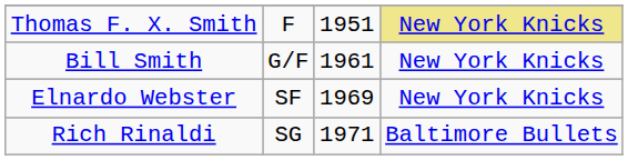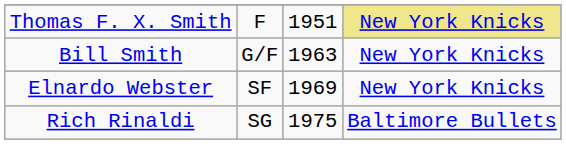 <table class="wikitable">
 <tr>
 </tr>
 <tr align="center">
 <td><a href='#'>Thomas F. X. Smith</a></td>
 <td>F</td>
 <td>1951</td>
 <td style="background: khaki;"><a href='#'>New York Knicks</a></td>
 </tr>
 <tr align="center">
 <td><a href='#'>Bill Smith</a></td>
 <td>G/F</td>
-<td>1961</td>
+<td>1963</td>
 <td><a href='#'>New York Knicks</a></td>
 </tr>
 <tr align="center">
 <td><a href='#'>Elnardo Webster</a></td>
 <td>SF</td>
 <td>1969</td>
 <td><a href='#'>New York Knicks</a></td>
 </tr>
 <tr align="center">
 <td><a href='#'>Rich Rinaldi</a></td>
 <td>SG</td>
-<td>1971</td>
+<td>1975</td>
 <td><a href='#'>Baltimore Bullets</a></td>
 </tr>
 </table>
